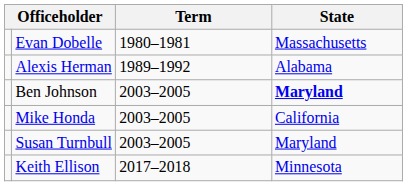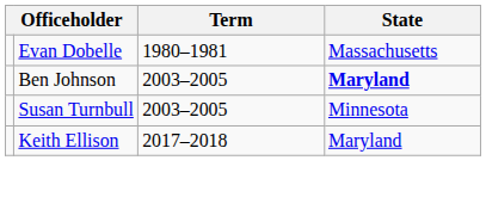 <table class="wikitable">
 <tr>
 <th colspan="2">Officeholder</th>
 <th width=150>Term</th>
 <th width=125>State</th>
 </tr>
 <tr>
 <td></td>
 <td><a href='#'>Evan Dobelle</a></td>
 <td>1980–1981</td>
 <td><a href='#'>Massachusetts</a></td>
 </tr>
 <tr>
 <td></td>
-<td><a href='#'>Alexis Herman</a></td>
-<td>1989–1992</td>
-<td><a href='#'>Alabama</a></td>
-</tr>
-<tr>
-<td></td>
 <td>Ben Johnson</td>
 <td>2003–2005</td>
 <td><strong><a href='#'>Maryland</a></strong></td>
 </tr>
 <tr>
 <td></td>
-<td><a href='#'>Mike Honda</a></td>
-<td>2003–2005</td>
-<td><a href='#'>California</a></td>
-</tr>
-<tr>
-<td></td>
 <td><a href='#'>Susan Turnbull</a></td>
 <td>2003–2005</td>
-<td><a href='#'>Maryland</a></td>
+<td><a href='#'>Minnesota</a></td>
 </tr>
 <tr>
 <td></td>
 <td><a href='#'>Keith Ellison</a></td>
 <td>2017–2018</td>
-<td><a href='#'>Minnesota</a></td>
+<td><a href='#'>Maryland</a></td>
 </tr>
 </table>
